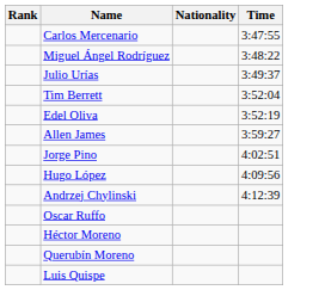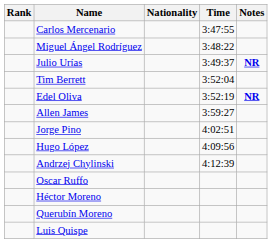 <table class="wikitable sortable" style="text-align:center">
 <tr>
 <th>Rank</th>
 <th>Name</th>
 <th>Nationality</th>
 <th>Time</th>
+<th>Notes</th>
 </tr>
 <tr>
 <td></td>
 <td align=left><a href='#'>Carlos Mercenario</a></td>
 <td align=left></td>
 <td>3:47:55</td>
+<td></td>
 </tr>
 <tr>
 <td></td>
 <td align=left><a href='#'>Miguel Ángel Rodríguez</a></td>
 <td align=left></td>
 <td>3:48:22</td>
+<td></td>
 </tr>
 <tr>
 <td></td>
 <td align=left><a href='#'>Julio Urías</a></td>
 <td align=left></td>
 <td>3:49:37</td>
+<td><strong><a href='#'>NR</a></strong></td>
 </tr>
 <tr>
 <td></td>
 <td align=left><a href='#'>Tim Berrett</a></td>
 <td align=left></td>
 <td>3:52:04</td>
+<td></td>
 </tr>
 <tr>
 <td></td>
 <td align=left><a href='#'>Edel Oliva</a></td>
 <td align=left></td>
 <td>3:52:19</td>
+<td><strong><a href='#'>NR</a></strong></td>
 </tr>
 <tr>
 <td></td>
 <td align=left><a href='#'>Allen James</a></td>
 <td align=left></td>
 <td>3:59:27</td>
+<td></td>
 </tr>
 <tr>
 <td></td>
 <td align=left><a href='#'>Jorge Pino</a></td>
 <td align=left></td>
 <td>4:02:51</td>
+<td></td>
 </tr>
 <tr>
 <td></td>
 <td align=left><a href='#'>Hugo López</a></td>
 <td align=left></td>
 <td>4:09:56</td>
+<td></td>
 </tr>
 <tr>
 <td></td>
 <td align=left><a href='#'>Andrzej Chylinski</a></td>
 <td align=left></td>
 <td>4:12:39</td>
+<td></td>
 </tr>
 <tr>
 <td></td>
 <td align=left><a href='#'>Oscar Ruffo</a></td>
 <td align=left></td>
+<td></td>
 <td></td>
 </tr>
 <tr>
 <td></td>
 <td align=left><a href='#'>Héctor Moreno</a></td>
 <td align=left></td>
 <td></td>
+<td></td>
 </tr>
 <tr>
 <td></td>
 <td align=left><a href='#'>Querubín Moreno</a></td>
 <td align=left></td>
+<td></td>
 <td></td>
 </tr>
 <tr>
 <td></td>
 <td align=left><a href='#'>Luis Quispe</a></td>
 <td align=left></td>
 <td></td>
+<td></td>
 </tr>
 </table>
